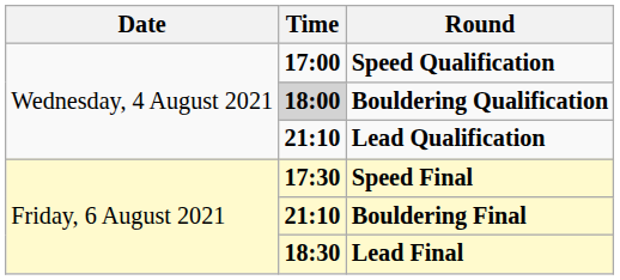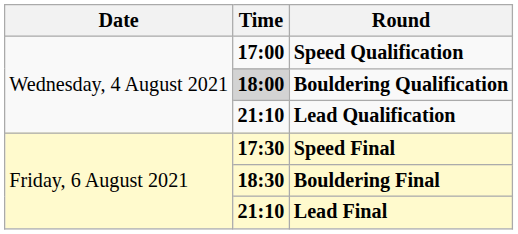 <table class="wikitable">
 <tr>
 <th>Date</th>
 <th>Time</th>
 <th>Round</th>
 </tr>
 <tr>
 <td rowspan="3">Wednesday, 4 August 2021</td>
 <td><strong>17:00</strong></td>
 <td><strong>Speed Qualification</strong></td>
 </tr>
 <tr>
 <td style="background: lightgrey;"><strong>18:00</strong></td>
 <td><strong>Bouldering Qualification</strong></td>
 </tr>
 <tr>
 <td><strong>21:10</strong></td>
 <td><strong>Lead Qualification</strong></td>
 </tr>
 <tr style="background:lemonchiffon">
 <td rowspan="3">Friday, 6 August 2021</td>
 <td><strong>17:30</strong></td>
 <td><strong>Speed Final</strong></td>
 </tr>
 <tr style="background:lemonchiffon">
-<td><strong>21:10</strong></td>
+<td><strong>18:30</strong></td>
 <td><strong>Bouldering Final</strong></td>
 </tr>
 <tr style="background:lemonchiffon">
-<td><strong>18:30</strong></td>
+<td><strong>21:10</strong></td>
 <td><strong>Lead Final</strong></td>
 </tr>
 </table>
